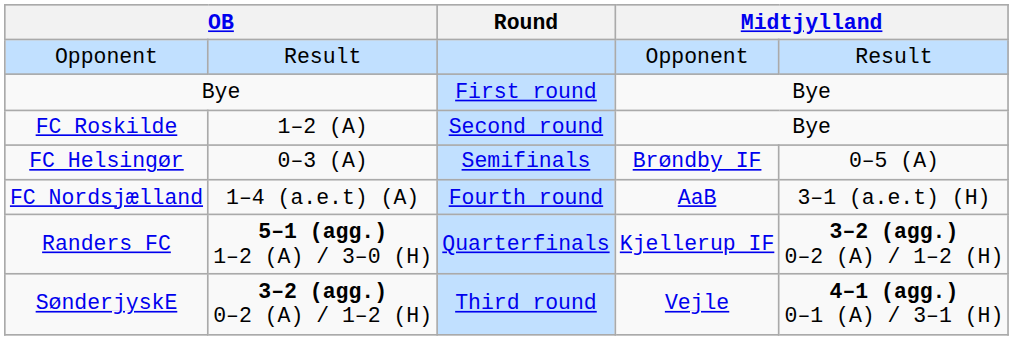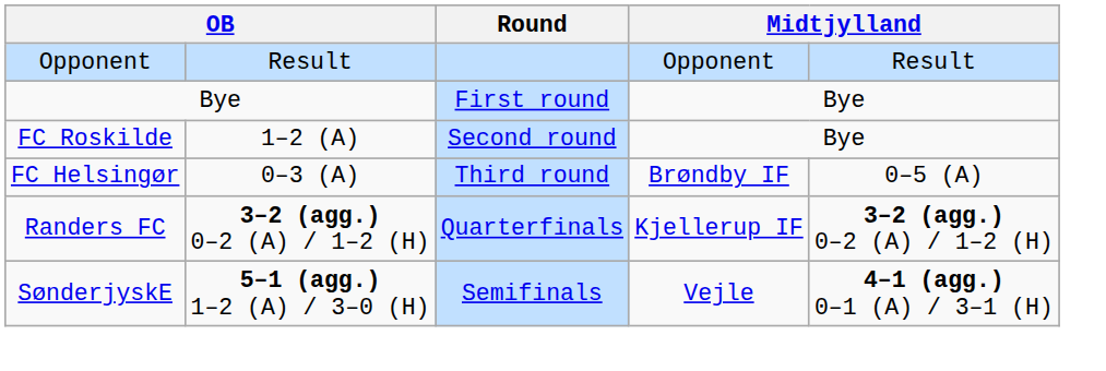 <table class="wikitable" style="text-align: center;">
 <tr>
 <th colspan=2><a href='#'>OB</a></th>
 <th>Round</th>
 <th colspan=2><a href='#'>Midtjylland</a></th>
 </tr>
 <tr style="background:#c1e0ff;">
 <td>Opponent</td>
 <td>Result</td>
 <td></td>
 <td>Opponent</td>
 <td>Result</td>
 </tr>
 <tr>
 <td colspan="2" align="center">Bye</td>
 <td style="background:#c1e0ff;"><a href='#'>First round</a></td>
 <td colspan="2" align="center">Bye</td>
 </tr>
 <tr>
 <td align="center"><a href='#'>FC Roskilde</a></td>
 <td align="center">1–2 (A)</td>
 <td style="background:#c1e0ff;"><a href='#'>Second round</a></td>
 <td colspan="2" align="center">Bye</td>
 </tr>
 <tr>
 <td align="center"><a href='#'>FC Helsingør</a></td>
 <td align="center">0–3 (A)</td>
-<td style="background:#c1e0ff;"><a href='#'>Semifinals</a></td>
+<td style="background:#c1e0ff;"><a href='#'>Third round</a></td>
 <td align="center"><a href='#'>Brøndby IF</a></td>
 <td align="center">0–5 (A)</td>
 </tr>
 <tr>
-<td align="center"><a href='#'>FC Nordsjælland</a></td>
-<td align="center">1–4 (a.e.t) (A)</td>
-<td style="background:#c1e0ff;"><a href='#'>Fourth round</a></td>
-<td align="center"><a href='#'>AaB</a></td>
-<td align="center">3–1 (a.e.t) (H)</td>
-</tr>
-<tr>
 <td align="center"><a href='#'>Randers FC</a></td>
-<td align="center"><strong>5–1 (agg.)</strong><br>1–2 (A) / 3–0 (H)</td>
+<td align="center"><strong>3–2 (agg.)</strong><br>0–2 (A) / 1–2 (H)</td>
 <td style="background:#c1e0ff;"><a href='#'>Quarterfinals</a></td>
 <td align="center"><a href='#'>Kjellerup IF</a></td>
 <td align="center"><strong>3–2 (agg.)</strong><br>0–2 (A) / 1–2 (H)</td>
 </tr>
 <tr>
 <td align="center"><a href='#'>SønderjyskE</a></td>
-<td align="center"><strong>3–2 (agg.)</strong><br>0–2 (A) / 1–2 (H)</td>
-<td style="background:#c1e0ff;"><a href='#'>Third round</a></td>
+<td align="center"><strong>5–1 (agg.)</strong><br>1–2 (A) / 3–0 (H)</td>
+<td style="background:#c1e0ff;"><a href='#'>Semifinals</a></td>
 <td align="center"><a href='#'>Vejle</a></td>
 <td align="center"><strong>4–1 (agg.)</strong><br>0–1 (A) / 3–1 (H)</td>
 </tr>
 </table>
